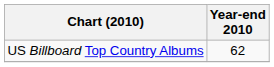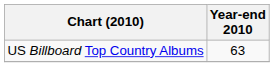 <table class="wikitable">
 <tr>
 <th>Chart (2010)</th>
 <th>Year-end<br>2010</th>
 </tr>
 <tr>
 <td>US <em>Billboard</em> <a href='#'>Top Country Albums</a></td>
-<td align="center">62</td>
+<td align="center">63</td>
 </tr>
 <tr>
 </tr>
 </table>
